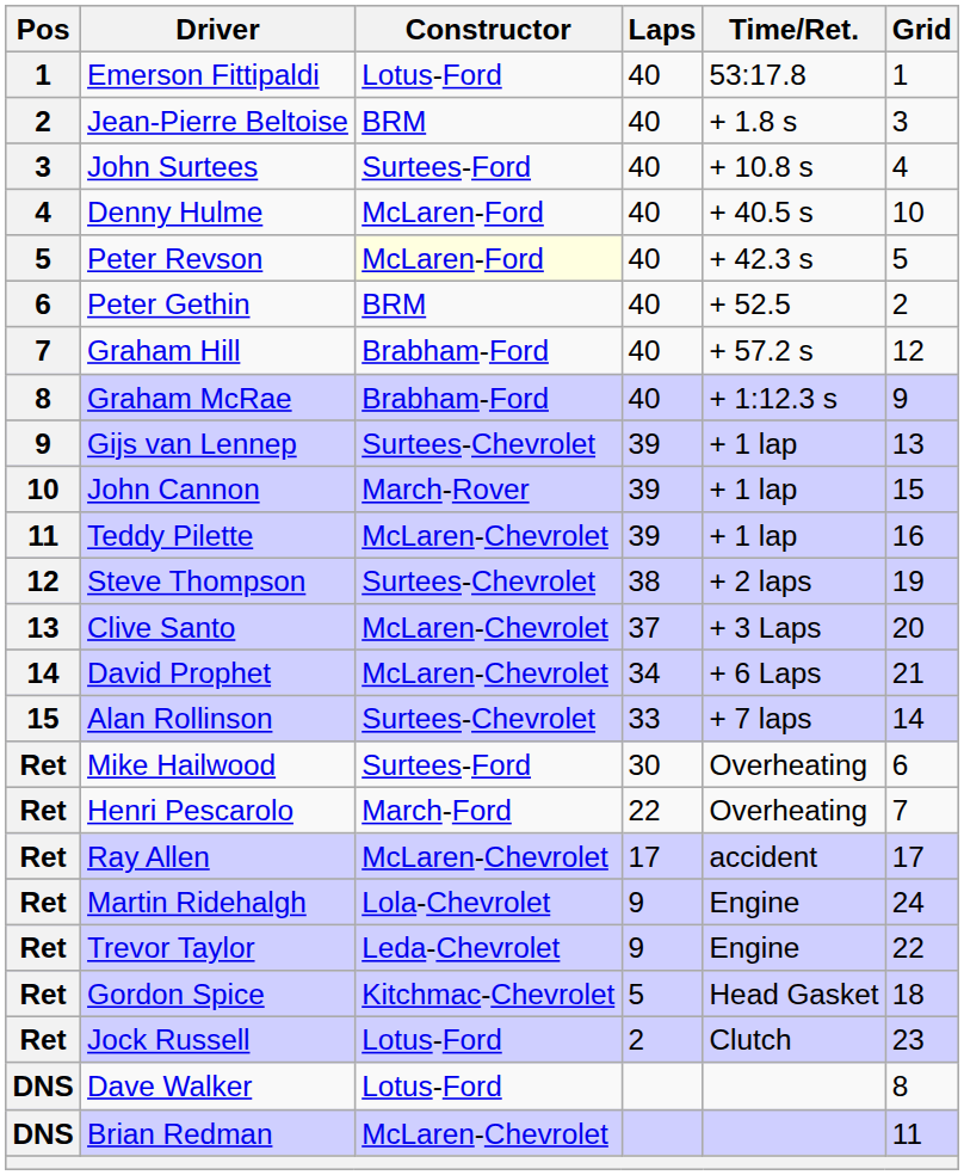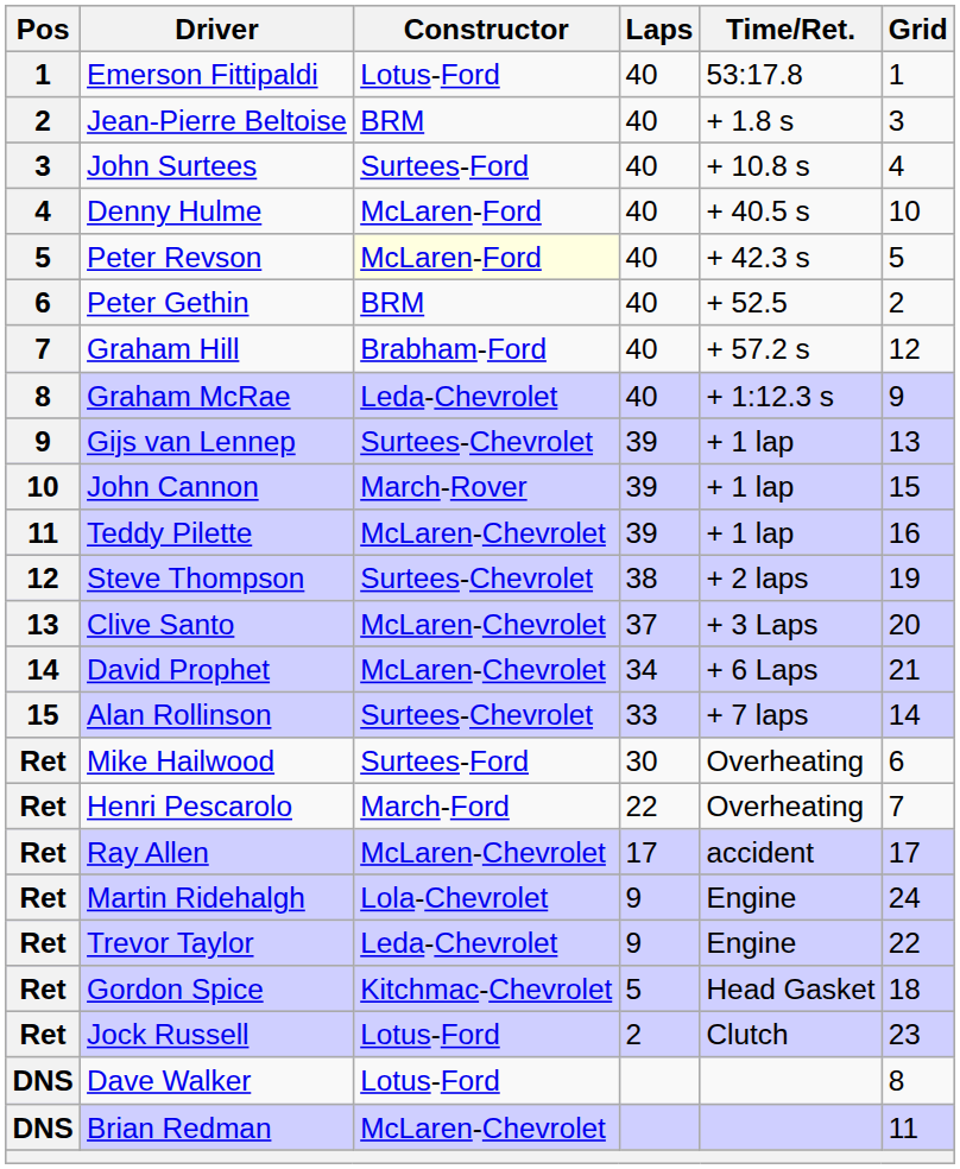 <table class="wikitable" style="font-size: 95%;">
 <tr>
 <th>Pos</th>
 <th>Driver</th>
 <th>Constructor</th>
 <th>Laps</th>
 <th>Time/Ret.</th>
 <th>Grid</th>
 </tr>
 <tr>
 <th>1</th>
 <td> <a href='#'>Emerson Fittipaldi</a></td>
 <td><a href='#'>Lotus</a>-<a href='#'>Ford</a></td>
 <td>40</td>
 <td>53:17.8</td>
 <td>1</td>
 </tr>
 <tr>
 <th>2</th>
 <td> <a href='#'>Jean-Pierre Beltoise</a></td>
 <td><a href='#'>BRM</a></td>
 <td>40</td>
 <td>+ 1.8 s</td>
 <td>3</td>
 </tr>
 <tr>
 <th>3</th>
 <td> <a href='#'>John Surtees</a></td>
 <td><a href='#'>Surtees</a>-<a href='#'>Ford</a></td>
 <td>40</td>
 <td>+ 10.8 s</td>
 <td>4</td>
 </tr>
 <tr>
 <th>4</th>
 <td> <a href='#'>Denny Hulme</a></td>
 <td><a href='#'>McLaren</a>-<a href='#'>Ford</a></td>
 <td>40</td>
 <td>+ 40.5 s</td>
 <td>10</td>
 </tr>
 <tr>
 <th>5</th>
 <td> <a href='#'>Peter Revson</a></td>
 <td style="background: lightyellow;"><a href='#'>McLaren</a>-<a href='#'>Ford</a></td>
 <td>40</td>
 <td>+ 42.3 s</td>
 <td>5</td>
 </tr>
 <tr>
 <th>6</th>
 <td> <a href='#'>Peter Gethin</a></td>
 <td><a href='#'>BRM</a></td>
 <td>40</td>
 <td>+ 52.5</td>
 <td>2</td>
 </tr>
 <tr>
 <th>7</th>
 <td> <a href='#'>Graham Hill</a></td>
 <td><a href='#'>Brabham</a>-<a href='#'>Ford</a></td>
 <td>40</td>
 <td>+ 57.2 s</td>
 <td>12</td>
 </tr>
 <tr style="background-color: #CFCFFF">
 <th>8</th>
 <td> <a href='#'>Graham McRae</a></td>
-<td><a href='#'>Brabham</a>-<a href='#'>Ford</a></td>
+<td><a href='#'>Leda</a>-<a href='#'>Chevrolet</a></td>
 <td>40</td>
 <td>+ 1:12.3 s</td>
 <td>9</td>
 </tr>
 <tr style="background-color: #CFCFFF">
 <th>9</th>
 <td> <a href='#'>Gijs van Lennep</a></td>
 <td><a href='#'>Surtees</a>-<a href='#'>Chevrolet</a></td>
 <td>39</td>
 <td>+ 1 lap</td>
 <td>13</td>
 </tr>
 <tr style="background-color: #CFCFFF">
 <th>10</th>
 <td> <a href='#'>John Cannon</a></td>
 <td><a href='#'>March</a>-<a href='#'>Rover</a></td>
 <td>39</td>
 <td>+ 1 lap</td>
 <td>15</td>
 </tr>
 <tr style="background-color: #CFCFFF">
 <th>11</th>
 <td> <a href='#'>Teddy Pilette</a></td>
 <td><a href='#'>McLaren</a>-<a href='#'>Chevrolet</a></td>
 <td>39</td>
 <td>+ 1 lap</td>
 <td>16</td>
 </tr>
 <tr style="background-color: #CFCFFF">
 <th>12</th>
 <td> <a href='#'>Steve Thompson</a></td>
 <td><a href='#'>Surtees</a>-<a href='#'>Chevrolet</a></td>
 <td>38</td>
 <td>+ 2 laps</td>
 <td>19</td>
 </tr>
 <tr style="background-color: #CFCFFF">
 <th>13</th>
 <td> <a href='#'>Clive Santo</a></td>
 <td><a href='#'>McLaren</a>-<a href='#'>Chevrolet</a></td>
 <td>37</td>
 <td>+ 3 Laps</td>
 <td>20</td>
 </tr>
 <tr style="background-color: #CFCFFF">
 <th>14</th>
 <td> <a href='#'>David Prophet</a></td>
 <td><a href='#'>McLaren</a>-<a href='#'>Chevrolet</a></td>
 <td>34</td>
 <td>+ 6 Laps</td>
 <td>21</td>
 </tr>
 <tr style="background-color: #CFCFFF">
 <th>15</th>
 <td> <a href='#'>Alan Rollinson</a></td>
 <td><a href='#'>Surtees</a>-<a href='#'>Chevrolet</a></td>
 <td>33</td>
 <td>+ 7 laps</td>
 <td>14</td>
 </tr>
 <tr>
 <th>Ret</th>
 <td> <a href='#'>Mike Hailwood</a></td>
 <td><a href='#'>Surtees</a>-<a href='#'>Ford</a></td>
 <td>30</td>
 <td>Overheating</td>
 <td>6</td>
 </tr>
 <tr>
 <th>Ret</th>
 <td> <a href='#'>Henri Pescarolo</a></td>
 <td><a href='#'>March</a>-<a href='#'>Ford</a></td>
 <td>22</td>
 <td>Overheating</td>
 <td>7</td>
 </tr>
 <tr style="background-color: #CFCFFF">
 <th>Ret</th>
 <td> <a href='#'>Ray Allen</a></td>
 <td><a href='#'>McLaren</a>-<a href='#'>Chevrolet</a></td>
 <td>17</td>
 <td>accident</td>
 <td>17</td>
 </tr>
 <tr style="background-color: #CFCFFF">
 <th>Ret</th>
 <td> <a href='#'>Martin Ridehalgh</a></td>
 <td><a href='#'>Lola</a>-<a href='#'>Chevrolet</a></td>
 <td>9</td>
 <td>Engine</td>
 <td>24</td>
 </tr>
 <tr style="background-color: #CFCFFF">
 <th>Ret</th>
 <td> <a href='#'>Trevor Taylor</a></td>
 <td><a href='#'>Leda</a>-<a href='#'>Chevrolet</a></td>
 <td>9</td>
 <td>Engine</td>
 <td>22</td>
 </tr>
 <tr style="background-color: #CFCFFF">
 <th>Ret</th>
 <td> <a href='#'>Gordon Spice</a></td>
 <td><a href='#'>Kitchmac</a>-<a href='#'>Chevrolet</a></td>
 <td>5</td>
 <td>Head Gasket</td>
 <td>18</td>
 </tr>
 <tr style="background-color: #CFCFFF">
 <th>Ret</th>
 <td> <a href='#'>Jock Russell</a></td>
 <td><a href='#'>Lotus</a>-<a href='#'>Ford</a></td>
 <td>2</td>
 <td>Clutch</td>
 <td>23</td>
 </tr>
 <tr>
 <th>DNS</th>
 <td> <a href='#'>Dave Walker</a></td>
 <td><a href='#'>Lotus</a>-<a href='#'>Ford</a></td>
 <td></td>
 <td></td>
 <td>8</td>
 </tr>
 <tr style="background-color: #CFCFFF">
 <th>DNS</th>
 <td> <a href='#'>Brian Redman</a></td>
 <td><a href='#'>McLaren</a>-<a href='#'>Chevrolet</a></td>
 <td></td>
 <td></td>
 <td>11</td>
 </tr>
 <tr>
 <th colspan="6"></th>
 </tr>
 </table>
